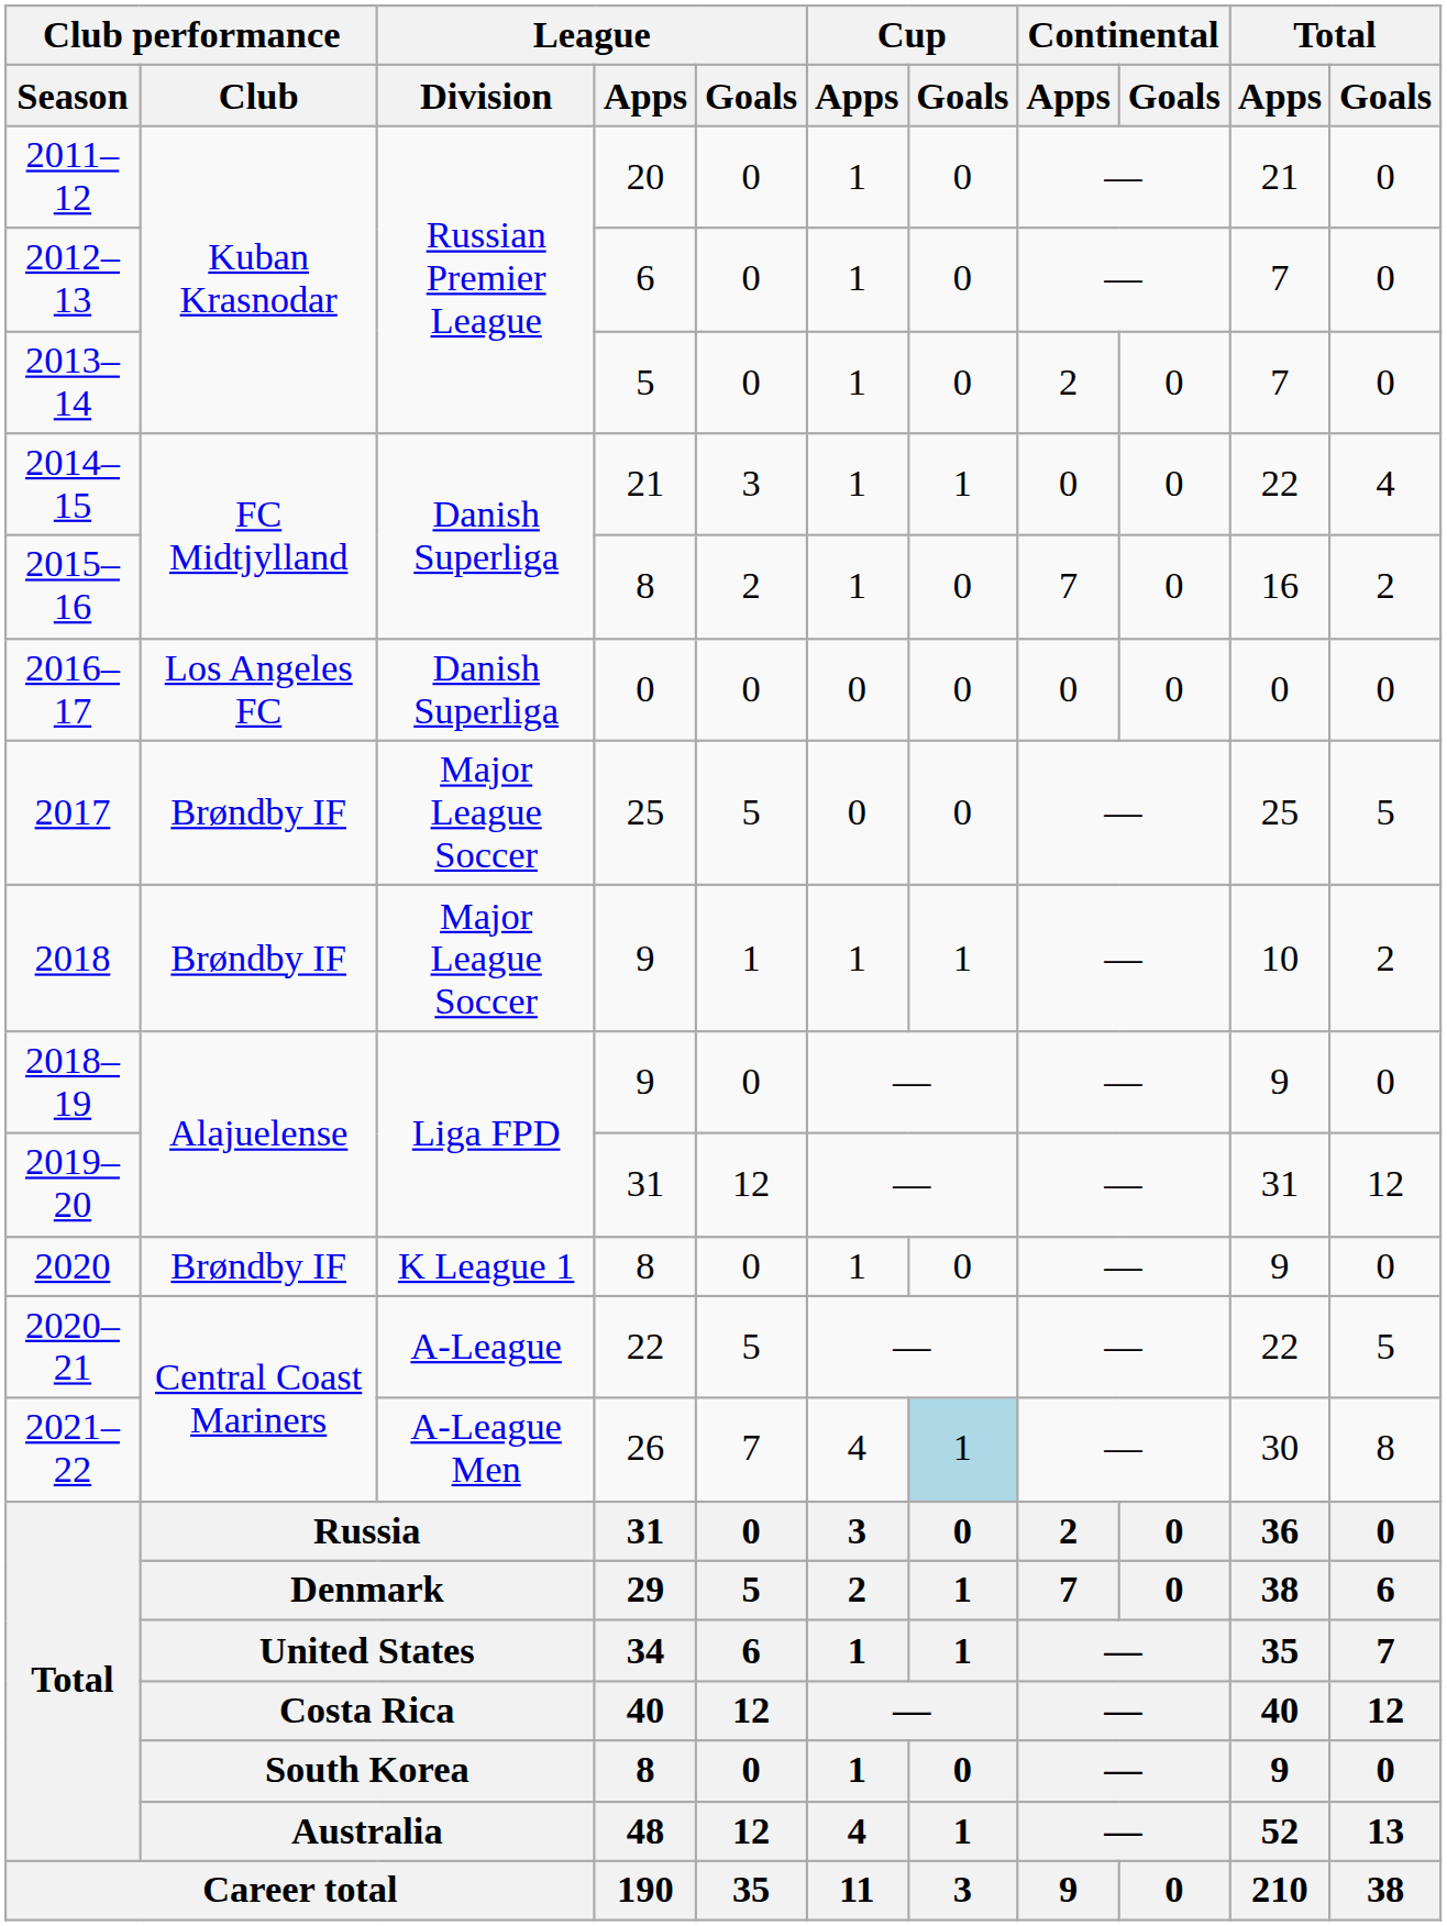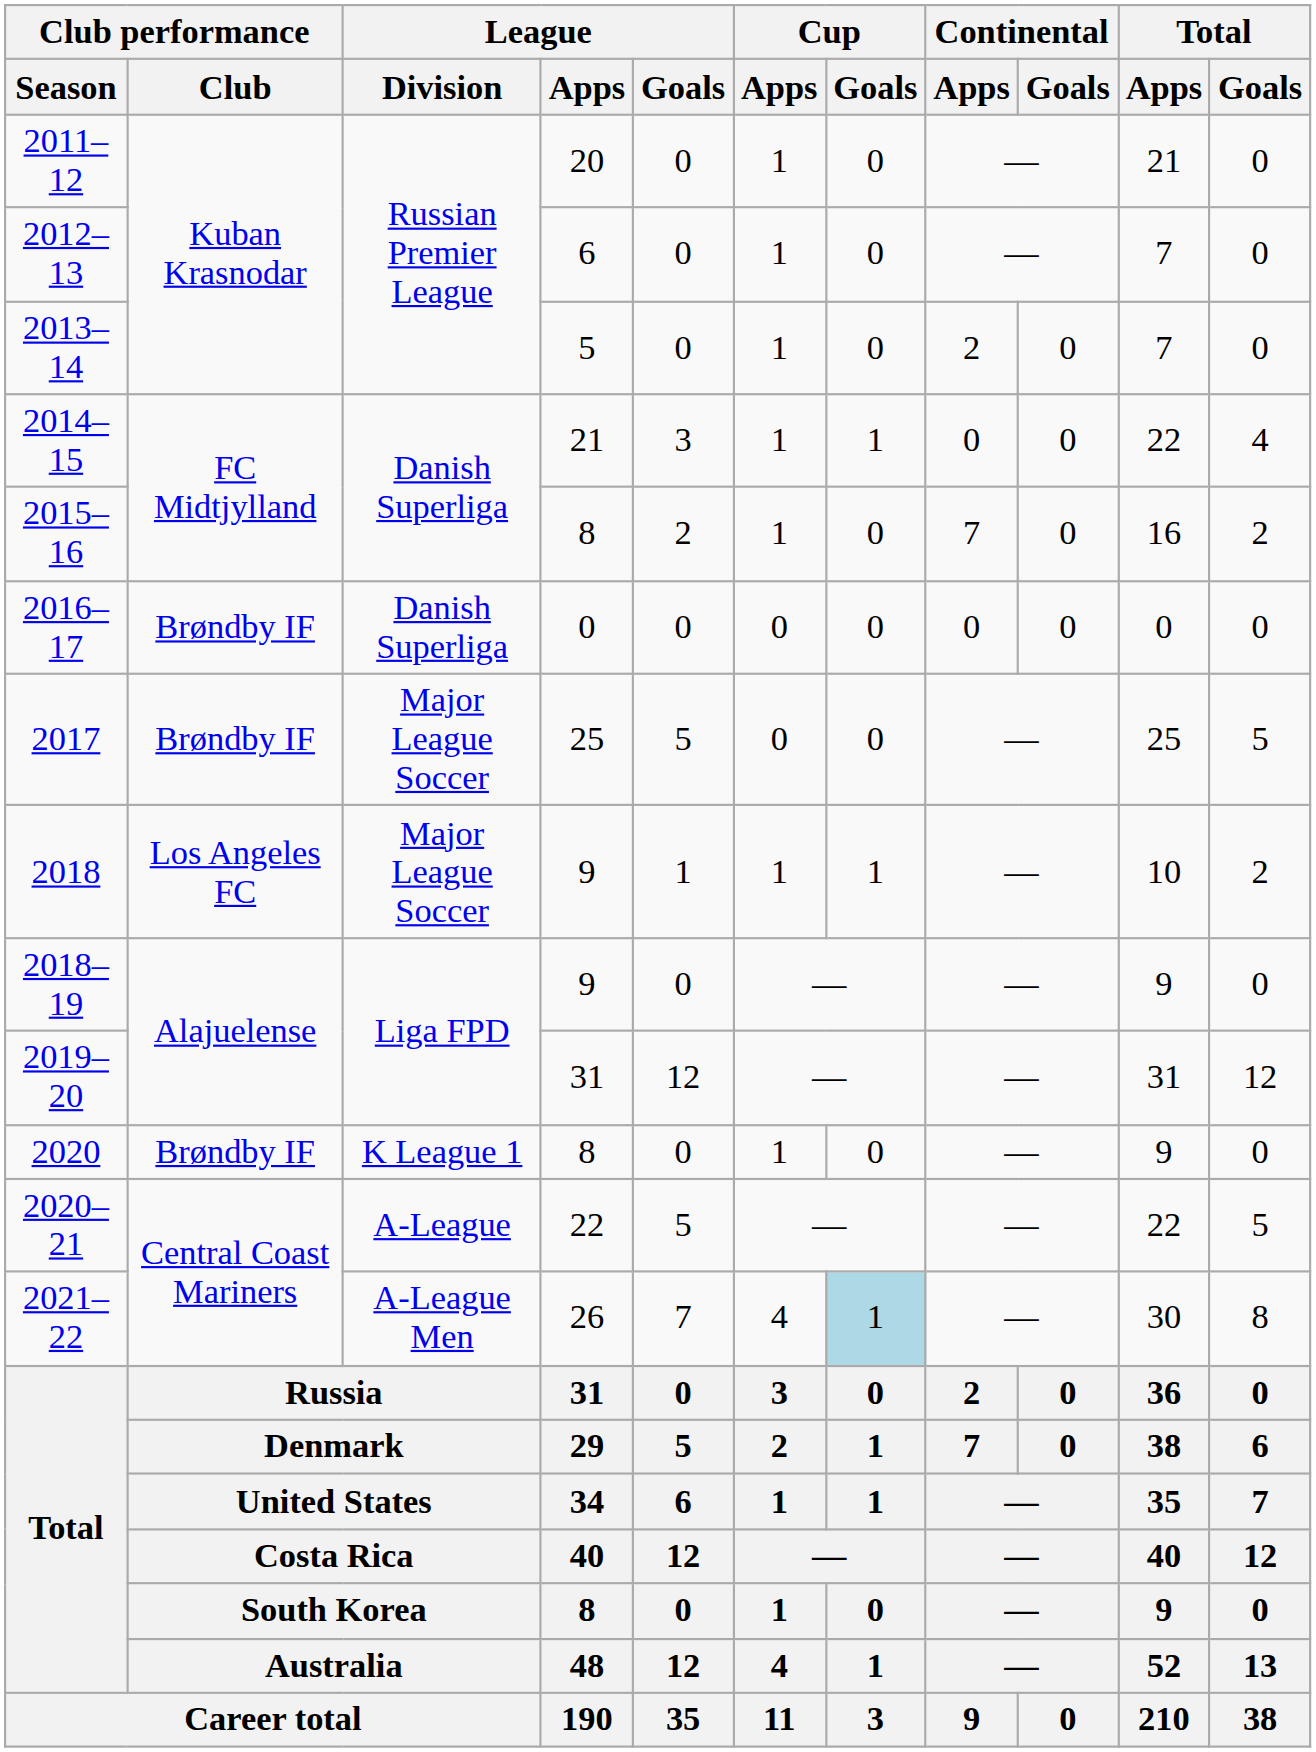 <table class="wikitable" style="text-align:center">
 <tr>
 <th colspan=2>Club performance</th>
 <th colspan=3>League</th>
 <th colspan=2>Cup</th>
 <th colspan=2>Continental</th>
 <th colspan=2>Total</th>
 </tr>
 <tr>
 <th>Season</th>
 <th>Club</th>
 <th>Division</th>
 <th>Apps</th>
 <th>Goals</th>
 <th>Apps</th>
 <th>Goals</th>
 <th>Apps</th>
 <th>Goals</th>
 <th>Apps</th>
 <th>Goals</th>
 </tr>
 <tr>
 <td><a href='#'>2011–12</a></td>
 <td rowspan="3"><a href='#'>Kuban Krasnodar</a></td>
 <td rowspan="3"><a href='#'>Russian Premier League</a></td>
 <td>20</td>
 <td>0</td>
 <td>1</td>
 <td>0</td>
 <td colspan="2">—</td>
 <td>21</td>
 <td>0</td>
 </tr>
 <tr>
 <td><a href='#'>2012–13</a></td>
 <td>6</td>
 <td>0</td>
 <td>1</td>
 <td>0</td>
 <td colspan="2">—</td>
 <td>7</td>
 <td>0</td>
 </tr>
 <tr>
 <td><a href='#'>2013–14</a></td>
 <td>5</td>
 <td>0</td>
 <td>1</td>
 <td>0</td>
 <td>2</td>
 <td>0</td>
 <td>7</td>
 <td>0</td>
 </tr>
 <tr>
 <td><a href='#'>2014–15</a></td>
 <td rowspan="2"><a href='#'>FC Midtjylland</a></td>
 <td rowspan="2"><a href='#'>Danish Superliga</a></td>
 <td>21</td>
 <td>3</td>
 <td>1</td>
 <td>1</td>
 <td>0</td>
 <td>0</td>
 <td>22</td>
 <td>4</td>
 </tr>
 <tr>
 <td><a href='#'>2015–16</a></td>
 <td>8</td>
 <td>2</td>
 <td>1</td>
 <td>0</td>
 <td>7</td>
 <td>0</td>
 <td>16</td>
 <td>2</td>
 </tr>
 <tr>
 <td><a href='#'>2016–17</a></td>
-<td><a href='#'>Los Angeles FC</a></td>
+<td><a href='#'>Brøndby IF</a></td>
 <td><a href='#'>Danish Superliga</a></td>
 <td>0</td>
 <td>0</td>
 <td>0</td>
 <td>0</td>
 <td>0</td>
 <td>0</td>
 <td>0</td>
 <td>0</td>
 </tr>
 <tr>
 <td><a href='#'>2017</a></td>
 <td><a href='#'>Brøndby IF</a></td>
 <td><a href='#'>Major League Soccer</a></td>
 <td>25</td>
 <td>5</td>
 <td>0</td>
 <td>0</td>
 <td colspan="2">—</td>
 <td>25</td>
 <td>5</td>
 </tr>
 <tr>
 <td><a href='#'>2018</a></td>
-<td><a href='#'>Brøndby IF</a></td>
+<td><a href='#'>Los Angeles FC</a></td>
 <td><a href='#'>Major League Soccer</a></td>
 <td>9</td>
 <td>1</td>
 <td>1</td>
 <td>1</td>
 <td colspan="2">—</td>
 <td>10</td>
 <td>2</td>
 </tr>
 <tr>
 <td><a href='#'>2018–19</a></td>
 <td rowspan="2"><a href='#'>Alajuelense</a></td>
 <td rowspan="2"><a href='#'>Liga FPD</a></td>
 <td>9</td>
 <td>0</td>
 <td colspan="2">—</td>
 <td colspan="2">—</td>
 <td>9</td>
 <td>0</td>
 </tr>
 <tr>
 <td><a href='#'>2019–20</a></td>
 <td>31</td>
 <td>12</td>
 <td colspan="2">—</td>
 <td colspan="2">—</td>
 <td>31</td>
 <td>12</td>
 </tr>
 <tr>
 <td><a href='#'>2020</a></td>
 <td><a href='#'>Brøndby IF</a></td>
 <td><a href='#'>K League 1</a></td>
 <td>8</td>
 <td>0</td>
 <td>1</td>
 <td>0</td>
 <td colspan="2">—</td>
 <td>9</td>
 <td>0</td>
 </tr>
 <tr>
 <td><a href='#'>2020–21</a></td>
 <td rowspan="2"><a href='#'>Central Coast Mariners</a></td>
 <td><a href='#'>A-League</a></td>
 <td>22</td>
 <td>5</td>
 <td colspan="2">—</td>
 <td colspan="2">—</td>
 <td>22</td>
 <td>5</td>
 </tr>
 <tr>
 <td><a href='#'>2021–22</a></td>
 <td><a href='#'>A-League Men</a></td>
 <td>26</td>
 <td>7</td>
 <td>4</td>
 <td style="background: lightblue;">1</td>
 <td colspan="2">—</td>
 <td>30</td>
 <td>8</td>
 </tr>
 <tr>
 <th rowspan=6>Total</th>
 <th colspan=2>Russia</th>
 <th>31</th>
 <th>0</th>
 <th>3</th>
 <th>0</th>
 <th>2</th>
 <th>0</th>
 <th>36</th>
 <th>0</th>
 </tr>
 <tr>
 <th colspan=2>Denmark</th>
 <th>29</th>
 <th>5</th>
 <th>2</th>
 <th>1</th>
 <th>7</th>
 <th>0</th>
 <th>38</th>
 <th>6</th>
 </tr>
 <tr>
 <th colspan=2>United States</th>
 <th>34</th>
 <th>6</th>
 <th>1</th>
 <th>1</th>
 <th colspan="2">—</th>
 <th>35</th>
 <th>7</th>
 </tr>
 <tr>
 <th colspan=2>Costa Rica</th>
 <th>40</th>
 <th>12</th>
 <th colspan="2">—</th>
 <th colspan="2">—</th>
 <th>40</th>
 <th>12</th>
 </tr>
 <tr>
 <th colspan=2>South Korea</th>
 <th>8</th>
 <th>0</th>
 <th>1</th>
 <th>0</th>
 <th colspan="2">—</th>
 <th>9</th>
 <th>0</th>
 </tr>
 <tr>
 <th colspan=2>Australia</th>
 <th>48</th>
 <th>12</th>
 <th>4</th>
 <th>1</th>
 <th colspan="2">—</th>
 <th>52</th>
 <th>13</th>
 </tr>
 <tr>
 <th colspan=3>Career total</th>
 <th>190</th>
 <th>35</th>
 <th>11</th>
 <th>3</th>
 <th>9</th>
 <th>0</th>
 <th>210</th>
 <th>38</th>
 </tr>
 </table>
